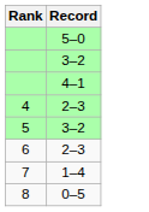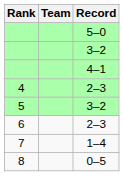 <table class="wikitable">
 <tr>
 <th>Rank</th>
+<th>Team</th>
 <th>Record</th>
 </tr>
 <tr bgcolor=#aaffaa>
 <td align=center></td>
+<td></td>
 <td align=center>5–0</td>
 </tr>
 <tr bgcolor=#aaffaa>
 <td align=center></td>
+<td></td>
 <td align=center>3–2</td>
 </tr>
 <tr bgcolor=#aaffaa>
 <td align=center></td>
+<td></td>
 <td align=center>4–1</td>
 </tr>
 <tr bgcolor=#aaffaa>
 <td align=center>4</td>
+<td></td>
 <td align=center>2–3</td>
 </tr>
 <tr bgcolor=#aaffaa>
 <td align=center>5</td>
+<td></td>
 <td align=center>3–2</td>
 </tr>
 <tr>
 <td align=center>6</td>
+<td></td>
 <td align=center>2–3</td>
 </tr>
 <tr>
 <td align=center>7</td>
+<td></td>
 <td align=center>1–4</td>
 </tr>
 <tr>
 <td align=center>8</td>
+<td></td>
 <td align=center>0–5</td>
 </tr>
 </table>
